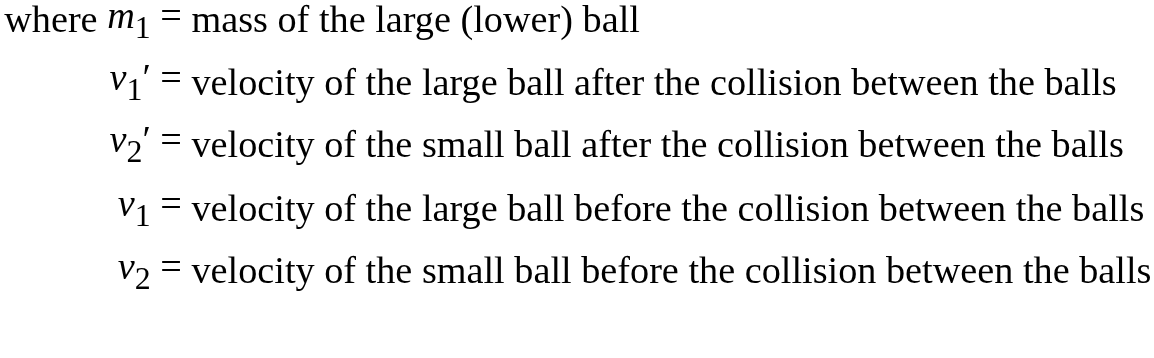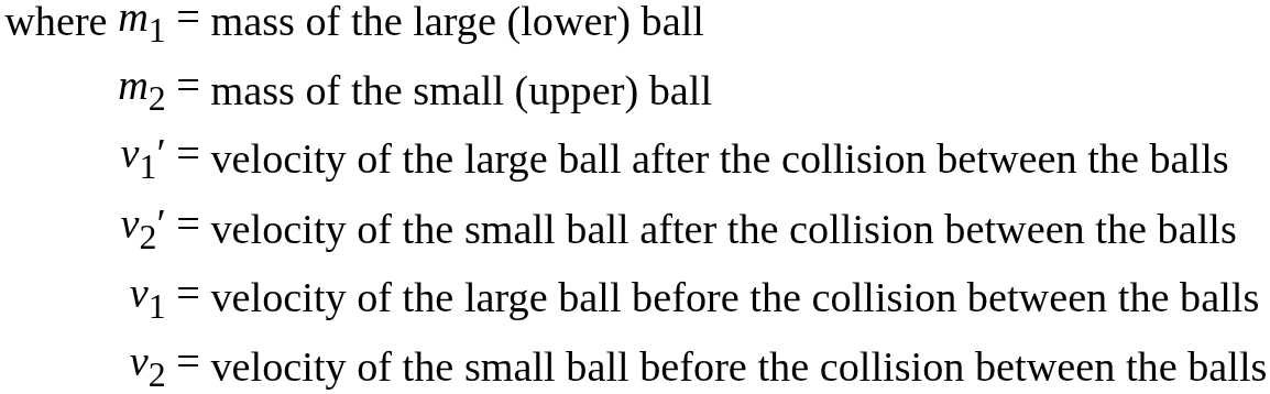 <table>
 <tr>
 <td>where</td>
 <td valign="top" align="right"><em>m</em><sub>1</sub> =</td>
 <td>mass of the large (lower) ball</td>
+</tr>
+<tr>
+<td></td>
+<td valign="top" align="right"><em>m</em><sub>2</sub> =</td>
+<td>mass of the small (upper) ball</td>
 </tr>
 <tr>
 <td></td>
 <td valign="top" align="right"><em>v</em><sub>1</sub>′ =</td>
 <td>velocity of the large ball after the collision between the balls</td>
 </tr>
 <tr>
 <td></td>
 <td valign="top" align="right"><em>v</em><sub>2</sub>′ =</td>
 <td>velocity of the small ball after the collision between the balls</td>
 </tr>
 <tr>
 <td></td>
 <td valign="top" align="right"><em>v</em><sub>1</sub> =</td>
 <td>velocity of the large ball before the collision between the balls</td>
 </tr>
 <tr>
 <td></td>
 <td valign="top" align="right"><em>v</em><sub>2</sub> =</td>
 <td>velocity of the small ball before the collision between the balls</td>
 </tr>
 </table>
